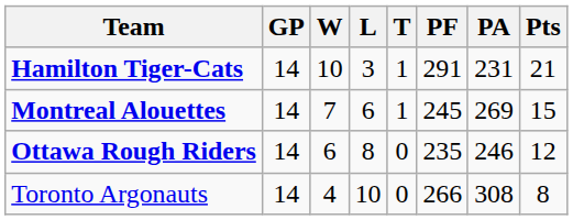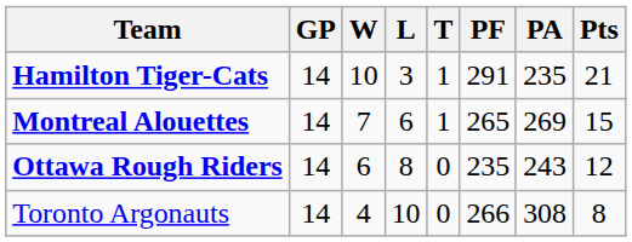 <table class="wikitable" style="float:left; margin-right:1em">
 <tr>
 <th>Team</th>
 <th>GP</th>
 <th>W</th>
 <th>L</th>
 <th>T</th>
 <th>PF</th>
 <th>PA</th>
 <th>Pts</th>
 </tr>
 <tr align="center">
 <td align="left"><strong><a href='#'>Hamilton Tiger-Cats</a></strong></td>
 <td>14</td>
 <td>10</td>
 <td>3</td>
 <td>1</td>
 <td>291</td>
-<td>231</td>
+<td>235</td>
 <td>21</td>
 </tr>
 <tr align="center">
 <td align="left"><strong><a href='#'>Montreal Alouettes</a></strong></td>
 <td>14</td>
 <td>7</td>
 <td>6</td>
 <td>1</td>
-<td>245</td>
+<td>265</td>
 <td>269</td>
 <td>15</td>
 </tr>
 <tr align="center">
 <td align="left"><strong><a href='#'>Ottawa Rough Riders</a></strong></td>
 <td>14</td>
 <td>6</td>
 <td>8</td>
 <td>0</td>
 <td>235</td>
-<td>246</td>
+<td>243</td>
 <td>12</td>
 </tr>
 <tr align="center">
 <td align="left"><a href='#'>Toronto Argonauts</a></td>
 <td>14</td>
 <td>4</td>
 <td>10</td>
 <td>0</td>
 <td>266</td>
 <td>308</td>
 <td>8</td>
 </tr>
 </table>
